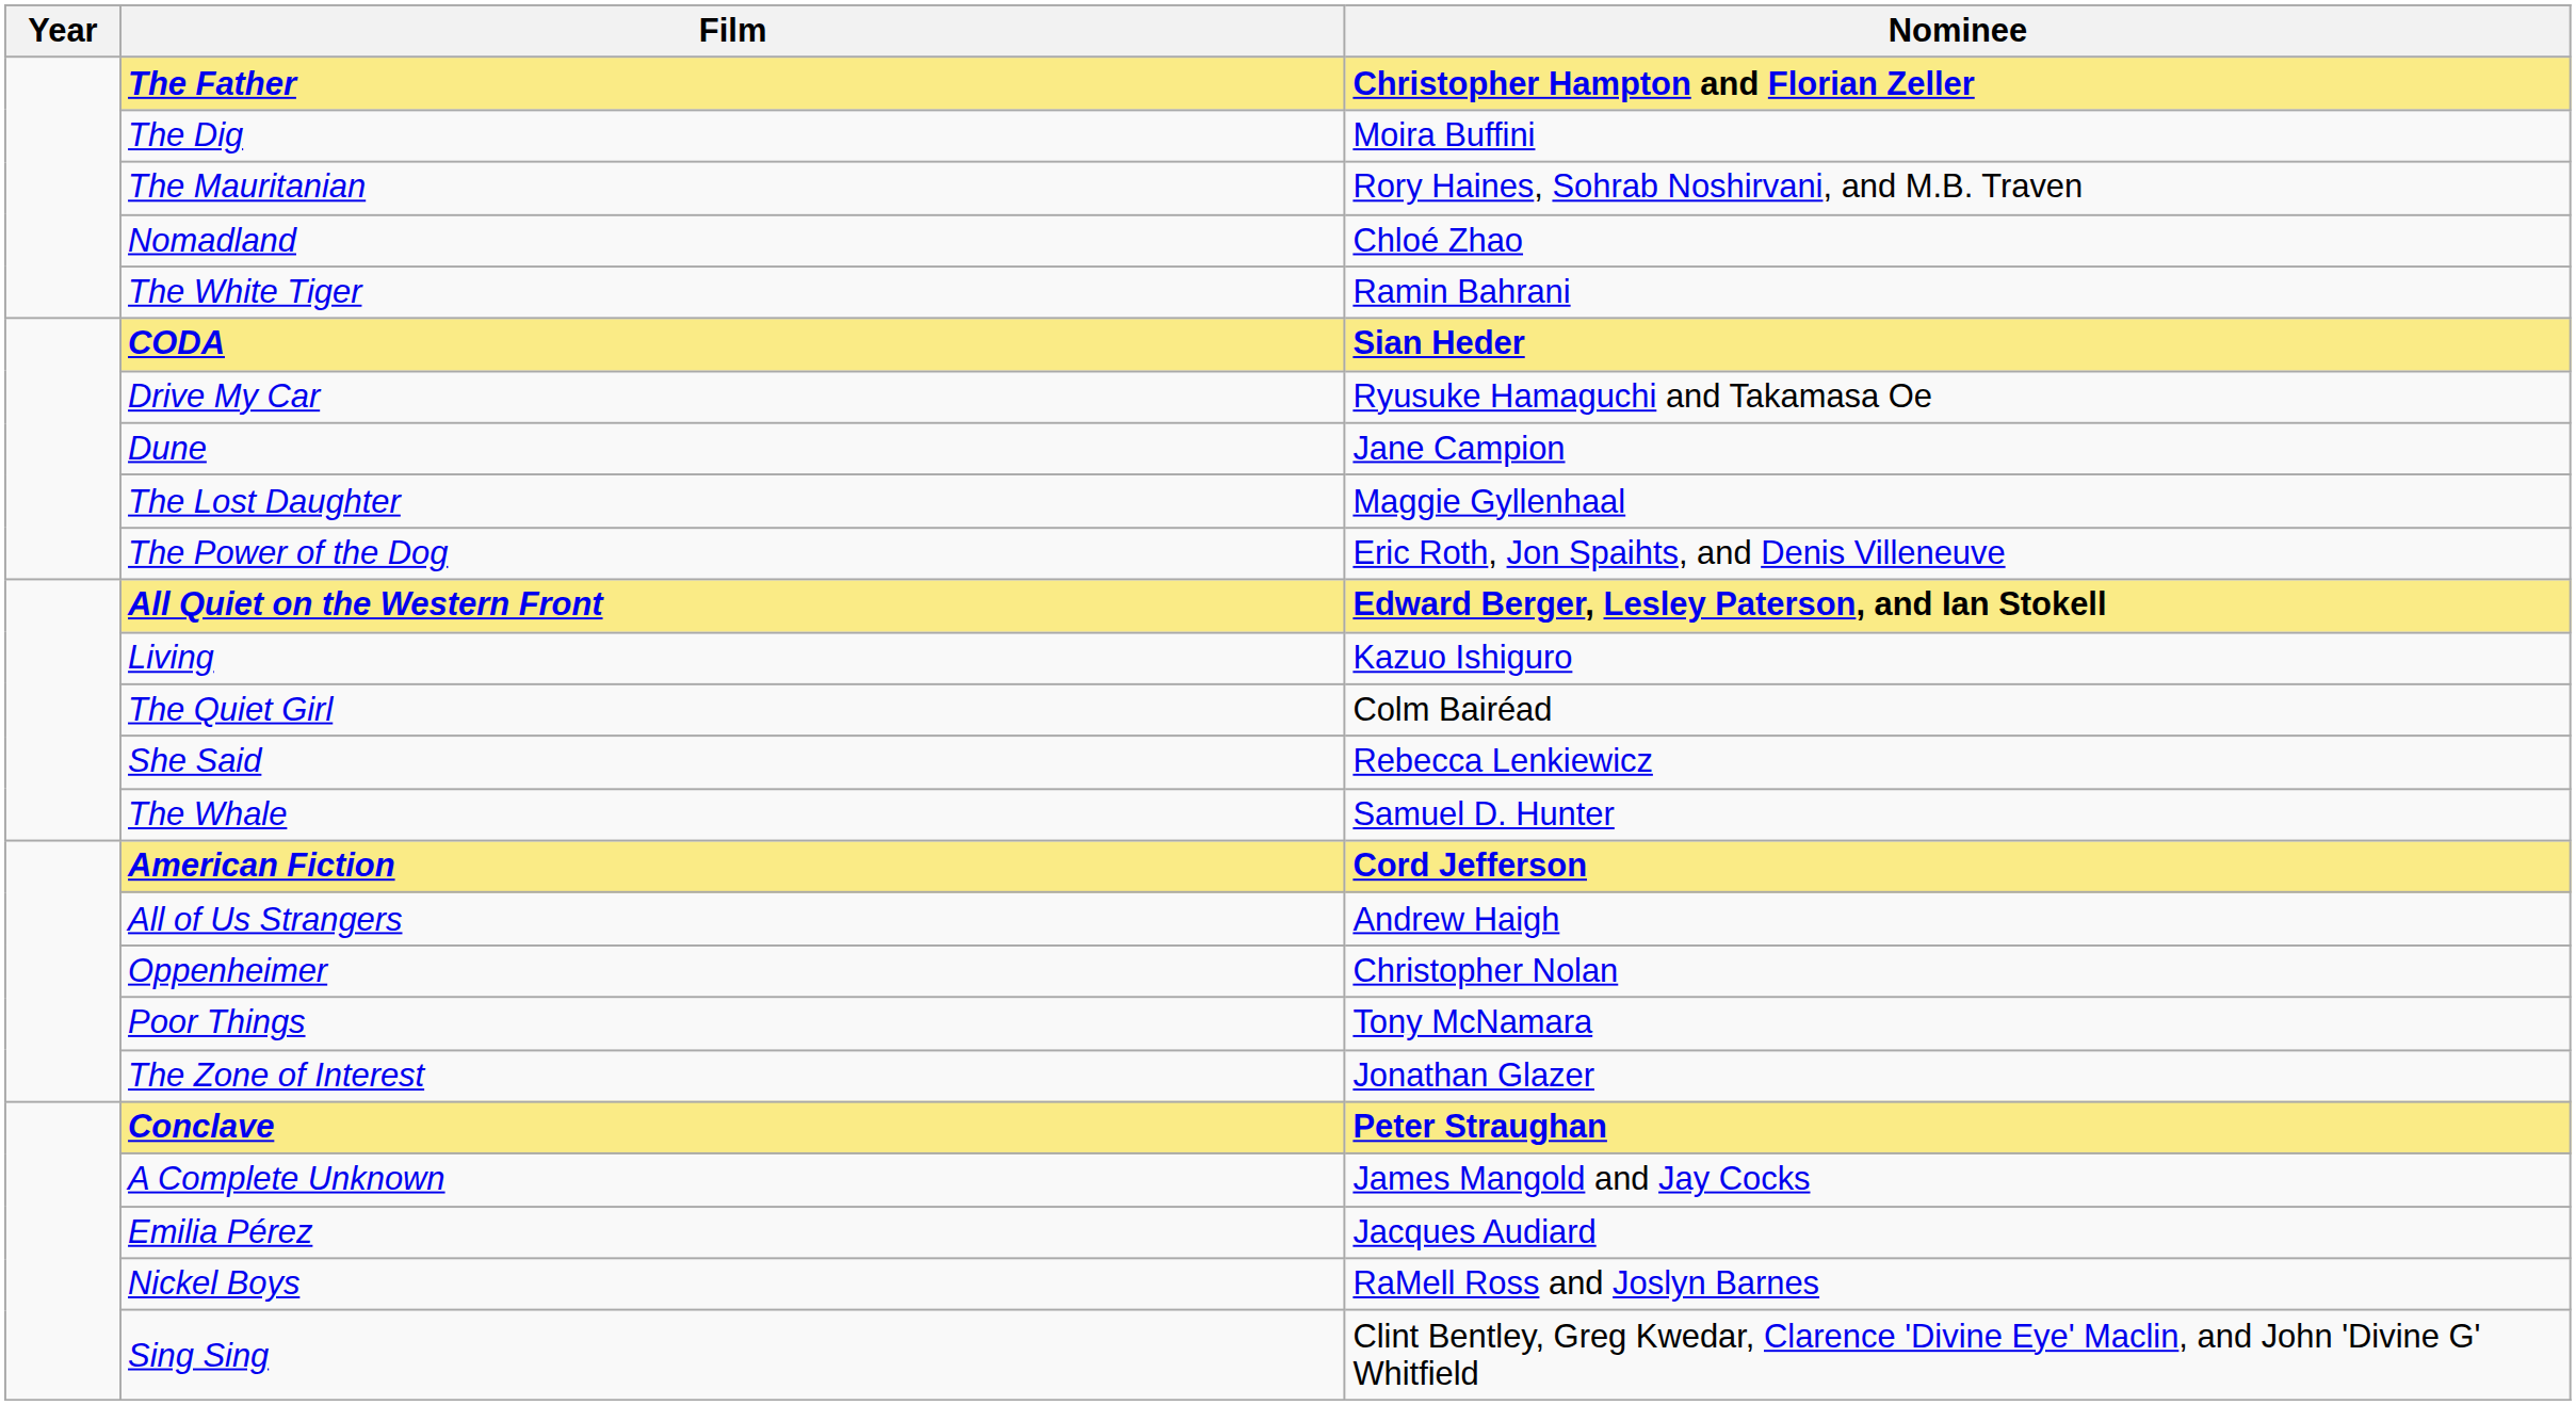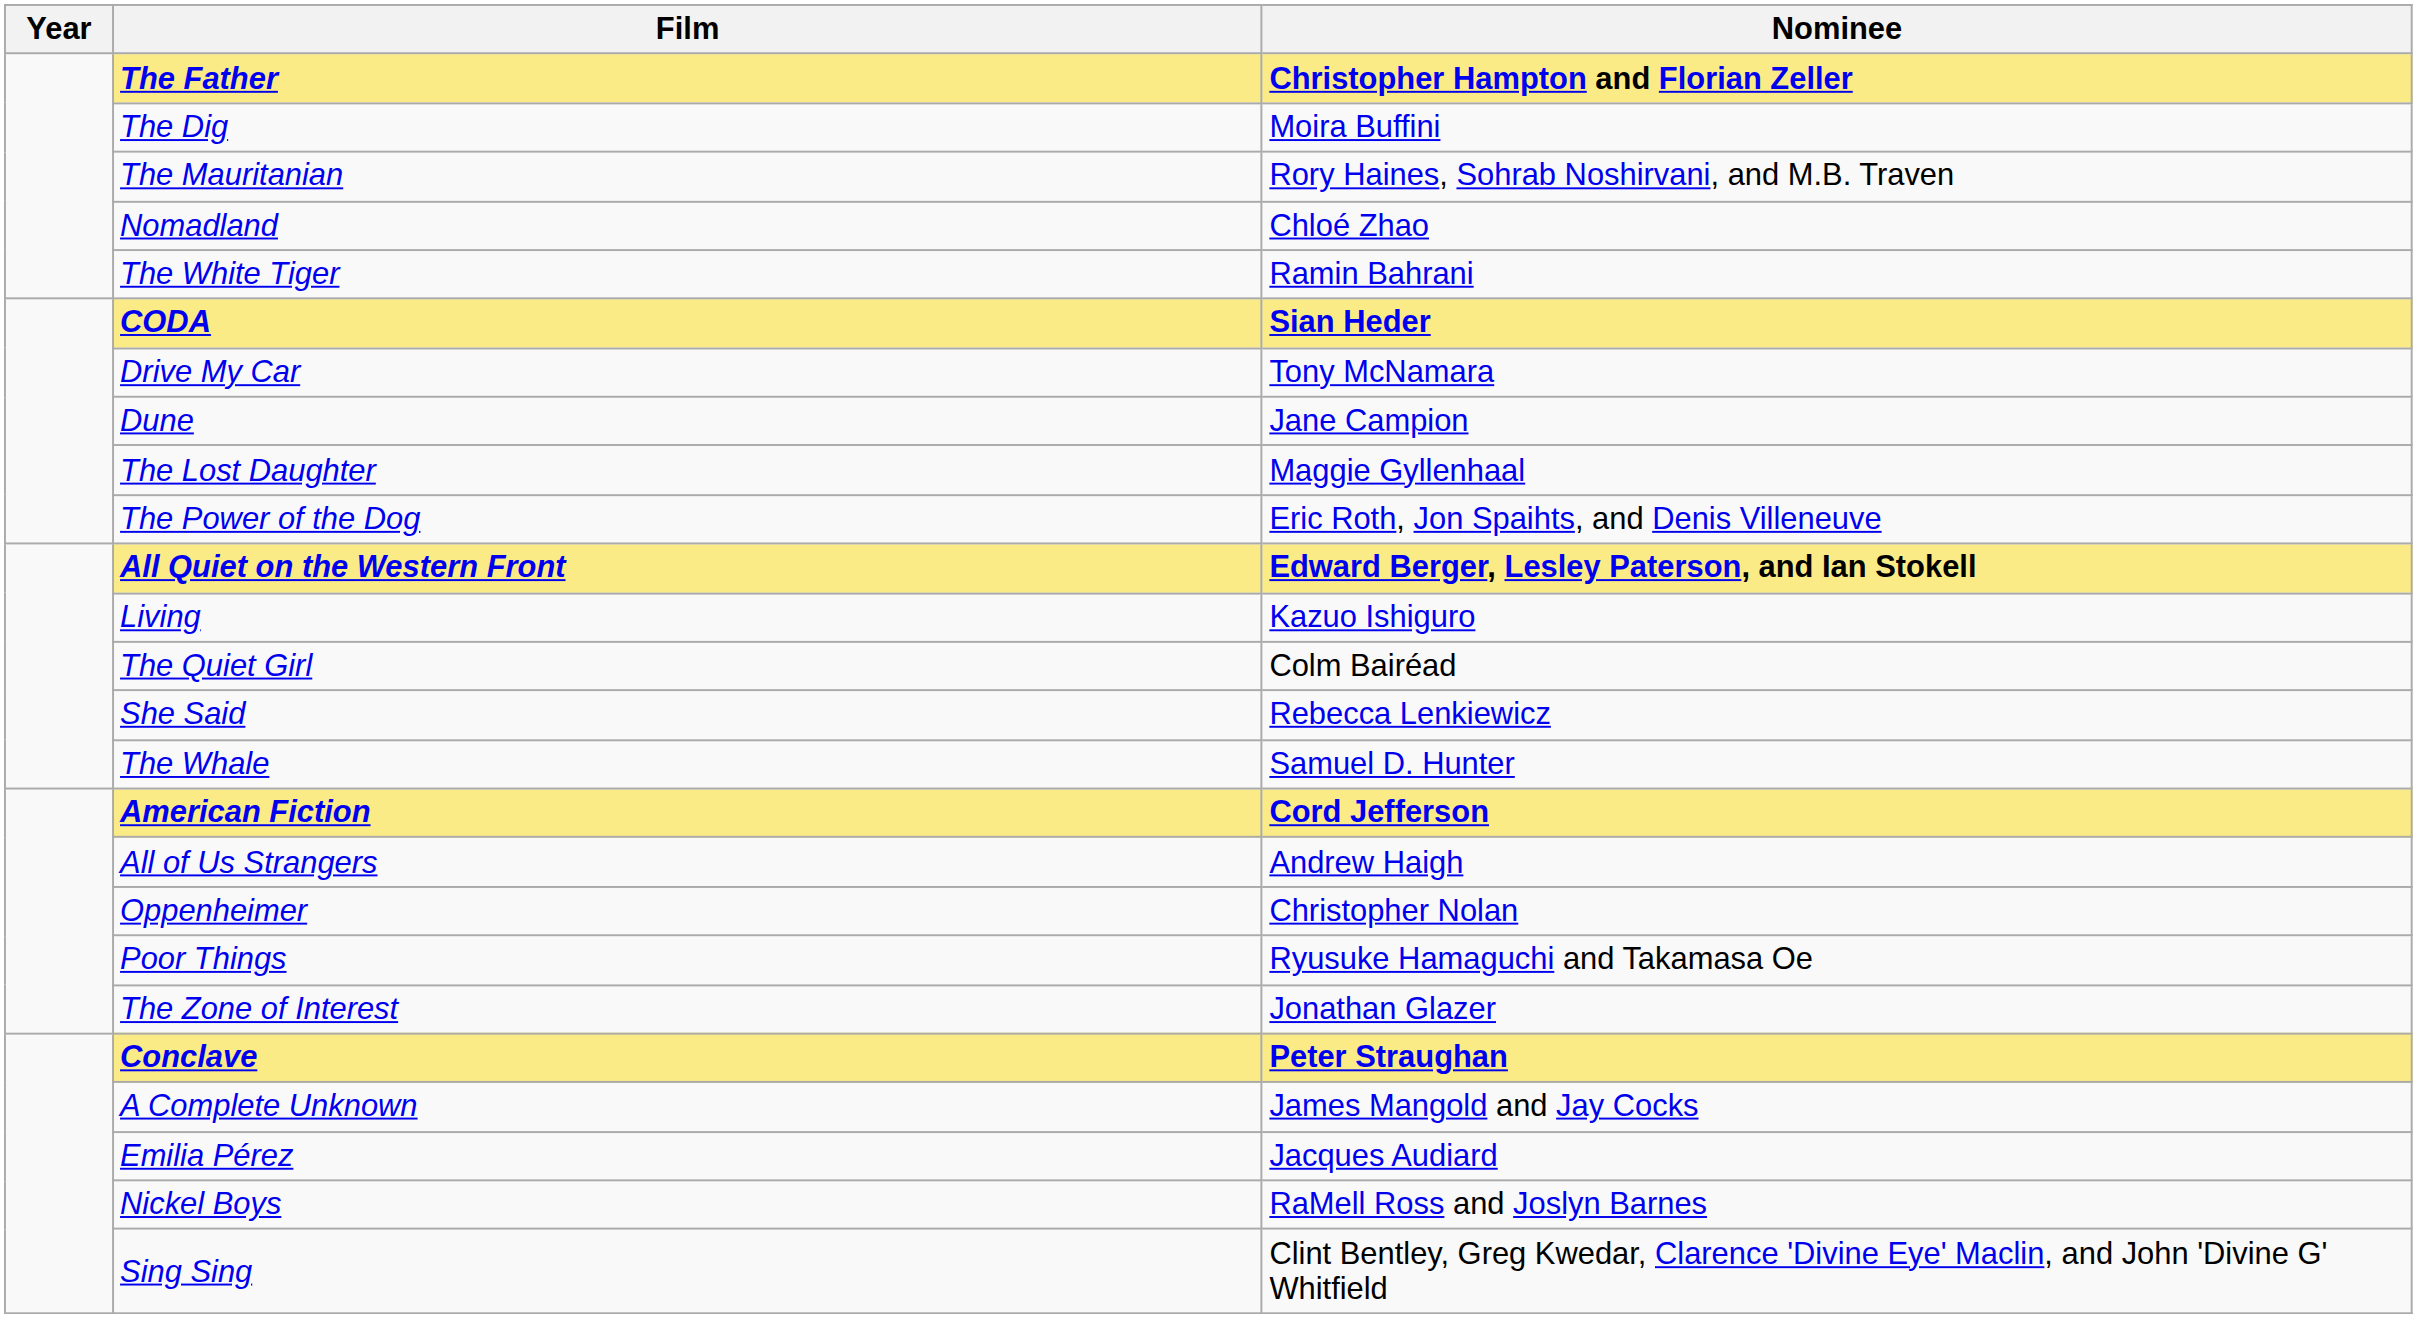 <table class="wikitable">
 <tr>
 <th scope="col" style="width:2%;">Year</th>
 <th scope="col" style="width:30%;">Film</th>
 <th scope="col" style="width:30%;">Nominee</th>
 </tr>
 <tr>
 <td rowspan="5"></td>
 <td style="background:#FAEB86"><strong><em><a href='#'>The Father</a></em></strong></td>
 <td style="background:#FAEB86"><strong><a href='#'>Christopher Hampton</a> and <a href='#'>Florian Zeller</a></strong></td>
 </tr>
 <tr>
 <td><em><a href='#'>The Dig</a></em></td>
 <td><a href='#'>Moira Buffini</a></td>
 </tr>
 <tr>
 <td><em><a href='#'>The Mauritanian</a></em></td>
 <td><a href='#'>Rory Haines</a>, <a href='#'>Sohrab Noshirvani</a>, and M.B. Traven</td>
 </tr>
 <tr>
 <td><em><a href='#'>Nomadland</a></em></td>
 <td><a href='#'>Chloé Zhao</a></td>
 </tr>
 <tr>
 <td><em><a href='#'>The White Tiger</a></em></td>
 <td><a href='#'>Ramin Bahrani</a></td>
 </tr>
 <tr>
 <td rowspan="5"></td>
 <td style="background:#FAEB86"><strong><em><a href='#'>CODA</a></em></strong></td>
 <td style="background:#FAEB86"><strong><a href='#'>Sian Heder</a></strong></td>
 </tr>
 <tr>
 <td><em><a href='#'>Drive My Car</a></em></td>
-<td><a href='#'>Ryusuke Hamaguchi</a> and Takamasa Oe</td>
+<td><a href='#'>Tony McNamara</a></td>
 </tr>
 <tr>
 <td><em><a href='#'>Dune</a></em></td>
 <td><a href='#'>Jane Campion</a></td>
 </tr>
 <tr>
 <td><em><a href='#'>The Lost Daughter</a></em></td>
 <td><a href='#'>Maggie Gyllenhaal</a></td>
 </tr>
 <tr>
 <td><em><a href='#'>The Power of the Dog</a></em></td>
 <td><a href='#'>Eric Roth</a>, <a href='#'>Jon Spaihts</a>, and <a href='#'>Denis Villeneuve</a></td>
 </tr>
 <tr>
 <td rowspan="5"></td>
 <td style="background:#FAEB86"><strong><em><a href='#'>All Quiet on the Western Front</a></em></strong></td>
 <td style="background:#FAEB86"><strong><a href='#'>Edward Berger</a>, <a href='#'>Lesley Paterson</a>, and Ian Stokell</strong></td>
 </tr>
 <tr>
 <td><em><a href='#'>Living</a></em></td>
 <td><a href='#'>Kazuo Ishiguro</a></td>
 </tr>
 <tr>
 <td><em><a href='#'>The Quiet Girl</a></em></td>
 <td>Colm Bairéad</td>
 </tr>
 <tr>
 <td><em><a href='#'>She Said</a></em></td>
 <td><a href='#'>Rebecca Lenkiewicz</a></td>
 </tr>
 <tr>
 <td><em><a href='#'>The Whale</a></em></td>
 <td><a href='#'>Samuel D. Hunter</a></td>
 </tr>
 <tr>
 <td rowspan="5"></td>
 <td style="background:#FAEB86"><strong><em><a href='#'>American Fiction</a></em></strong></td>
 <td style="background:#FAEB86"><strong><a href='#'>Cord Jefferson</a></strong></td>
 </tr>
 <tr>
 <td><em><a href='#'>All of Us Strangers</a></em></td>
 <td><a href='#'>Andrew Haigh</a></td>
 </tr>
 <tr>
 <td><em><a href='#'>Oppenheimer</a></em></td>
 <td><a href='#'>Christopher Nolan</a></td>
 </tr>
 <tr>
 <td><em><a href='#'>Poor Things</a></em></td>
-<td><a href='#'>Tony McNamara</a></td>
+<td><a href='#'>Ryusuke Hamaguchi</a> and Takamasa Oe</td>
 </tr>
 <tr>
 <td><em><a href='#'>The Zone of Interest</a></em></td>
 <td><a href='#'>Jonathan Glazer</a></td>
 </tr>
 <tr>
 <td rowspan="5"></td>
 <td style="background:#FAEB86"><strong><em><a href='#'>Conclave</a></em></strong></td>
 <td style="background:#FAEB86"><strong><a href='#'>Peter Straughan</a></strong></td>
 </tr>
 <tr>
 <td><em><a href='#'>A Complete Unknown</a></em></td>
 <td><a href='#'>James Mangold</a> and <a href='#'>Jay Cocks</a></td>
 </tr>
 <tr>
 <td><em><a href='#'>Emilia Pérez</a></em></td>
 <td><a href='#'>Jacques Audiard</a></td>
 </tr>
 <tr>
 <td><em><a href='#'>Nickel Boys</a></em></td>
 <td><a href='#'>RaMell Ross</a> and <a href='#'>Joslyn Barnes</a></td>
 </tr>
 <tr>
 <td><em><a href='#'>Sing Sing</a></em></td>
 <td>Clint Bentley, Greg Kwedar, <a href='#'>Clarence 'Divine Eye' Maclin</a>, and John 'Divine G' Whitfield</td>
 </tr>
 <tr>
 </tr>
 </table>
